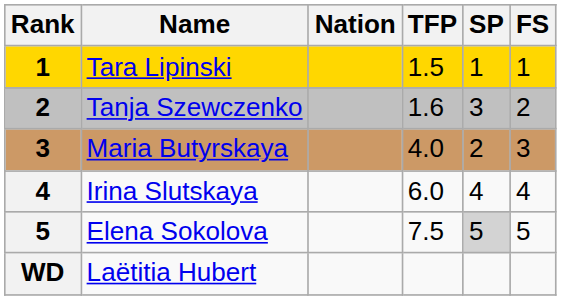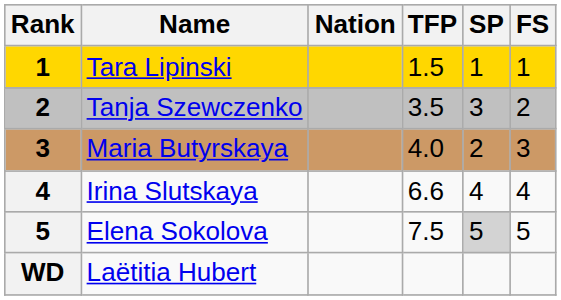 <table class="wikitable">
 <tr>
 <th>Rank</th>
 <th>Name</th>
 <th>Nation</th>
 <th>TFP</th>
 <th>SP</th>
 <th>FS</th>
 </tr>
 <tr bgcolor="gold">
 <td align="center"><strong>1</strong></td>
 <td><a href='#'>Tara Lipinski</a></td>
 <td></td>
 <td>1.5</td>
 <td>1</td>
 <td>1</td>
 </tr>
 <tr bgcolor="silver">
 <td align="center"><strong>2</strong></td>
 <td><a href='#'>Tanja Szewczenko</a></td>
 <td></td>
-<td>1.6</td>
+<td>3.5</td>
 <td>3</td>
 <td>2</td>
 </tr>
 <tr bgcolor="cc9966">
 <td align="center"><strong>3</strong></td>
 <td><a href='#'>Maria Butyrskaya</a></td>
 <td></td>
 <td>4.0</td>
 <td>2</td>
 <td>3</td>
 </tr>
 <tr>
 <th>4</th>
 <td><a href='#'>Irina Slutskaya</a></td>
 <td></td>
-<td>6.0</td>
+<td>6.6</td>
 <td>4</td>
 <td>4</td>
 </tr>
 <tr>
 <th>5</th>
 <td><a href='#'>Elena Sokolova</a></td>
 <td></td>
 <td>7.5</td>
 <td style="background: lightgrey;">5</td>
 <td>5</td>
 </tr>
 <tr>
 <th>WD</th>
 <td><a href='#'>Laëtitia Hubert</a></td>
 <td></td>
 <td></td>
 <td></td>
 <td></td>
 </tr>
 </table>
